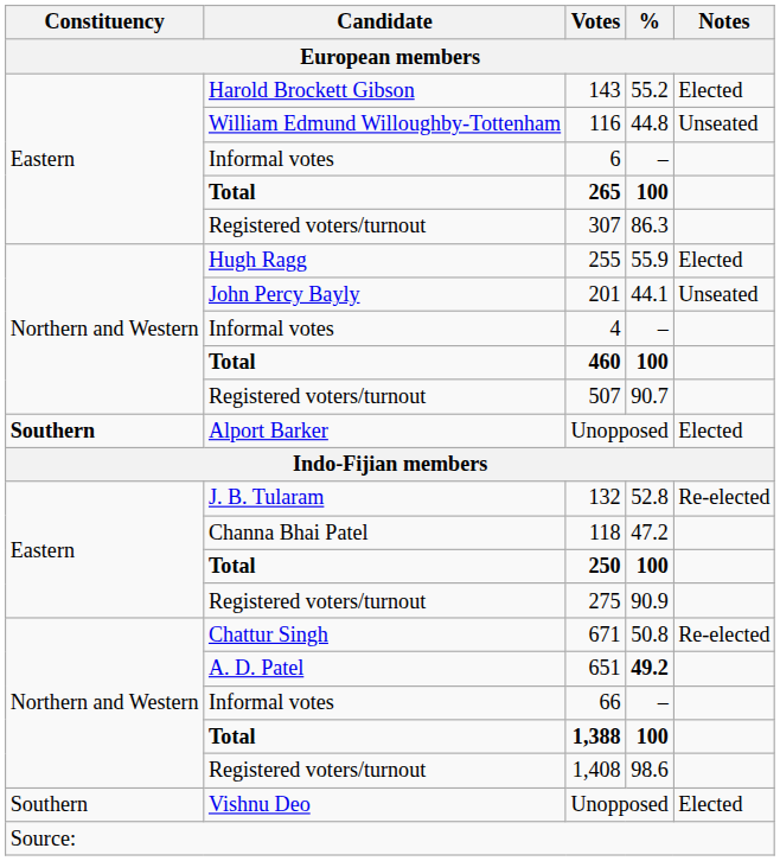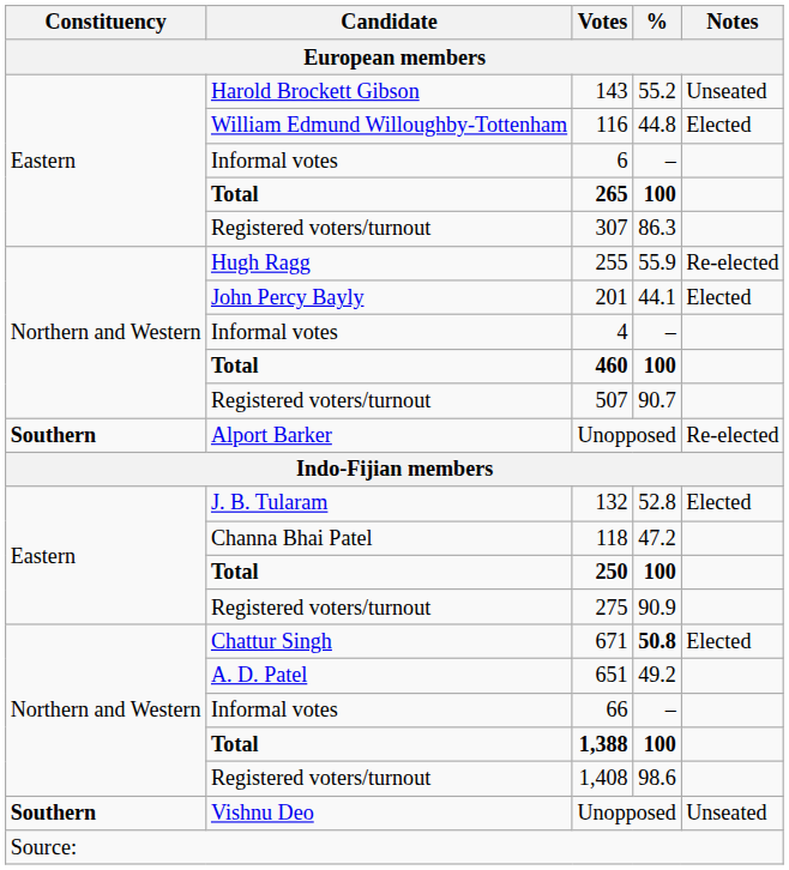 <table class=wikitable style=text-align:right>
 <tr>
 <th>Constituency</th>
 <th>Candidate</th>
 <th>Votes</th>
 <th>%</th>
 <th>Notes</th>
 </tr>
 <tr>
 <th colspan=5>European members</th>
 </tr>
 <tr>
 <td align=left rowspan=5>Eastern</td>
 <td align=left><a href='#'>Harold Brockett Gibson</a></td>
 <td>143</td>
 <td>55.2</td>
-<td align=left>Elected</td>
+<td align=left>Unseated</td>
 </tr>
 <tr>
 <td align=left><a href='#'>William Edmund Willoughby-Tottenham</a></td>
 <td>116</td>
 <td>44.8</td>
-<td align=left>Unseated</td>
+<td align=left>Elected</td>
 </tr>
 <tr>
 <td align=left>Informal votes</td>
 <td>6</td>
 <td>–</td>
 <td></td>
 </tr>
 <tr>
 <td align=left><strong>Total</strong></td>
 <td><strong>265</strong></td>
 <td><strong>100</strong></td>
 <td></td>
 </tr>
 <tr>
 <td align=left>Registered voters/turnout</td>
 <td>307</td>
 <td>86.3</td>
 <td></td>
 </tr>
 <tr>
 <td align=left rowspan=5>Northern and Western</td>
 <td align=left><a href='#'>Hugh Ragg</a></td>
 <td>255</td>
 <td>55.9</td>
-<td align=left>Elected</td>
+<td align=left>Re-elected</td>
 </tr>
 <tr>
 <td align=left><a href='#'>John Percy Bayly</a></td>
 <td>201</td>
 <td>44.1</td>
-<td align=left>Unseated</td>
+<td align=left>Elected</td>
 </tr>
 <tr>
 <td align=left>Informal votes</td>
 <td>4</td>
 <td>–</td>
 <td></td>
 </tr>
 <tr>
 <td align=left><strong>Total</strong></td>
 <td><strong>460</strong></td>
 <td><strong>100</strong></td>
 <td></td>
 </tr>
 <tr>
 <td align=left>Registered voters/turnout</td>
 <td>507</td>
 <td>90.7</td>
 <td></td>
 </tr>
 <tr>
 <td align=left><strong>Southern</strong></td>
 <td align=left><a href='#'>Alport Barker</a></td>
 <td colspan=2 align=center>Unopposed</td>
-<td align=left>Elected</td>
+<td>Re-elected</td>
 </tr>
 <tr>
 <th colspan=5>Indo-Fijian members</th>
 </tr>
 <tr>
 <td align=left rowspan=4>Eastern</td>
 <td align=left><a href='#'>J. B. Tularam</a></td>
 <td>132</td>
 <td>52.8</td>
-<td align=left>Re-elected</td>
+<td align=left>Elected</td>
 </tr>
 <tr>
 <td align=left>Channa Bhai Patel</td>
 <td>118</td>
 <td>47.2</td>
 <td></td>
 </tr>
 <tr>
 <td align=left><strong>Total</strong></td>
 <td><strong>250</strong></td>
 <td><strong>100</strong></td>
 <td></td>
 </tr>
 <tr>
 <td align=left>Registered voters/turnout</td>
 <td>275</td>
 <td>90.9</td>
 <td></td>
 </tr>
 <tr>
 <td align=left rowspan=5>Northern and Western</td>
 <td align=left><a href='#'>Chattur Singh</a></td>
 <td>671</td>
-<td>50.8</td>
-<td>Re-elected</td>
+<td><strong>50.8</strong></td>
+<td align=left>Elected</td>
 </tr>
 <tr>
 <td align=left><a href='#'>A. D. Patel</a></td>
 <td>651</td>
-<td><strong>49.2</strong></td>
+<td>49.2</td>
 <td></td>
 </tr>
 <tr>
 <td align=left>Informal votes</td>
 <td>66</td>
 <td>–</td>
 <td></td>
 </tr>
 <tr>
 <td align=left><strong>Total</strong></td>
 <td><strong>1,388</strong></td>
 <td><strong>100</strong></td>
 <td></td>
 </tr>
 <tr>
 <td align=left>Registered voters/turnout</td>
 <td>1,408</td>
 <td>98.6</td>
 <td></td>
 </tr>
 <tr>
-<td align=left>Southern</td>
+<td align=left><strong>Southern</strong></td>
 <td align=left><a href='#'>Vishnu Deo</a></td>
 <td colspan=2 align=center>Unopposed</td>
-<td align=left>Elected</td>
+<td align=left>Unseated</td>
 </tr>
 <tr>
 <td align=left colspan=5>Source: </td>
 </tr>
 </table>
